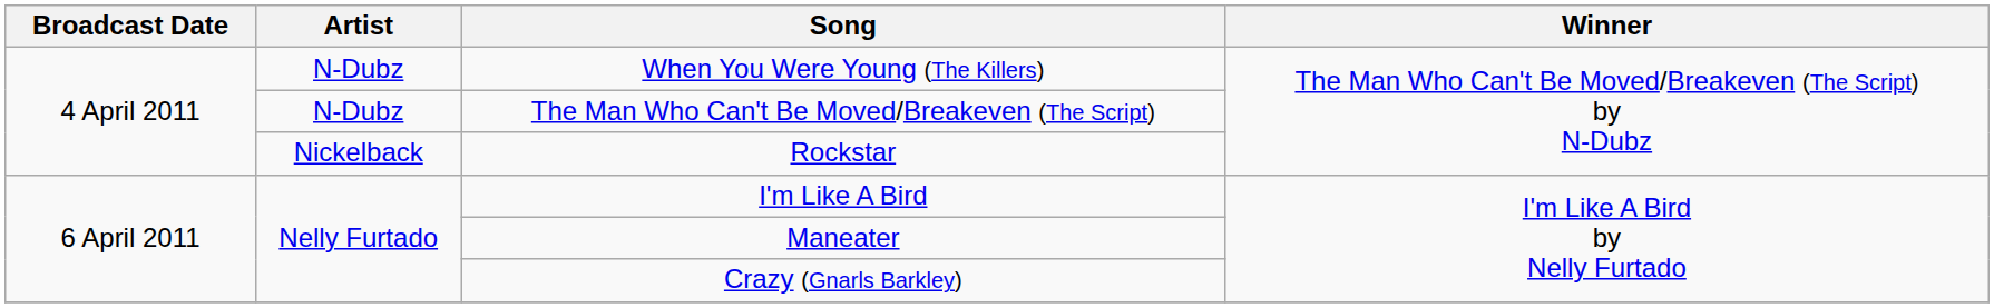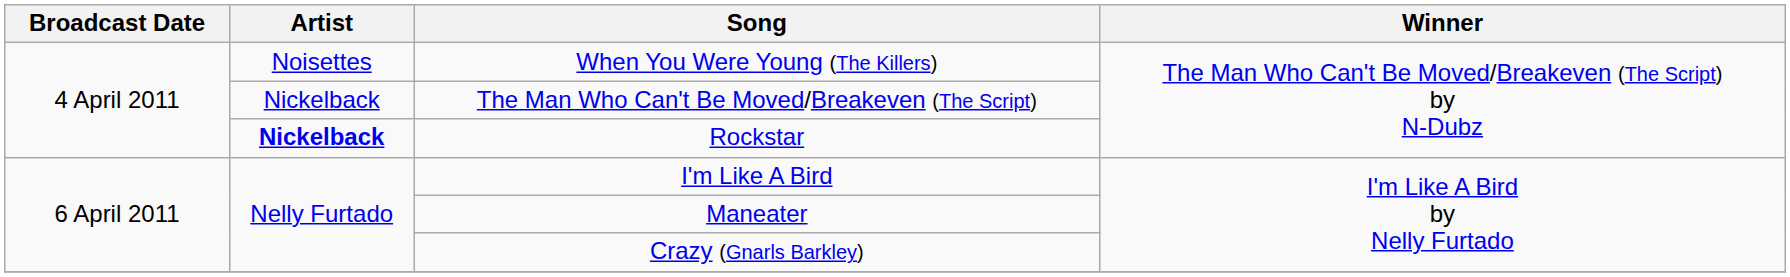 <table class="wikitable" style="text-align:center" width=75%>
 <tr>
 <th>Broadcast Date</th>
 <th>Artist</th>
 <th>Song</th>
 <th>Winner</th>
 </tr>
 <tr>
 <td rowspan="3">4 April 2011</td>
-<td><a href='#'>N-Dubz</a></td>
+<td><a href='#'>Noisettes</a></td>
 <td><a href='#'>When You Were Young</a> <small>(<a href='#'>The Killers</a>)</small></td>
 <td rowspan="3"><a href='#'>The Man Who Can't Be Moved</a>/<a href='#'>Breakeven</a> <small>(<a href='#'>The Script</a>)</small><br>by<br><a href='#'>N-Dubz</a></td>
 </tr>
 <tr>
-<td><a href='#'>N-Dubz</a></td>
+<td><a href='#'>Nickelback</a></td>
 <td><a href='#'>The Man Who Can't Be Moved</a>/<a href='#'>Breakeven</a> <small>(<a href='#'>The Script</a>)</small></td>
 </tr>
 <tr>
-<td><a href='#'>Nickelback</a></td>
+<td><strong><a href='#'>Nickelback</a></strong></td>
 <td><a href='#'>Rockstar</a></td>
 </tr>
 <tr>
 <td rowspan="3">6 April 2011</td>
 <td rowspan="3"><a href='#'>Nelly Furtado</a></td>
 <td><a href='#'>I'm Like A Bird</a></td>
 <td rowspan="3"><a href='#'>I'm Like A Bird</a><br>by<br><a href='#'>Nelly Furtado</a></td>
 </tr>
 <tr>
 <td><a href='#'>Maneater</a></td>
 </tr>
 <tr>
 <td><a href='#'>Crazy</a> <small>(<a href='#'>Gnarls Barkley</a>)</small></td>
 </tr>
 <tr>
 </tr>
 </table>
